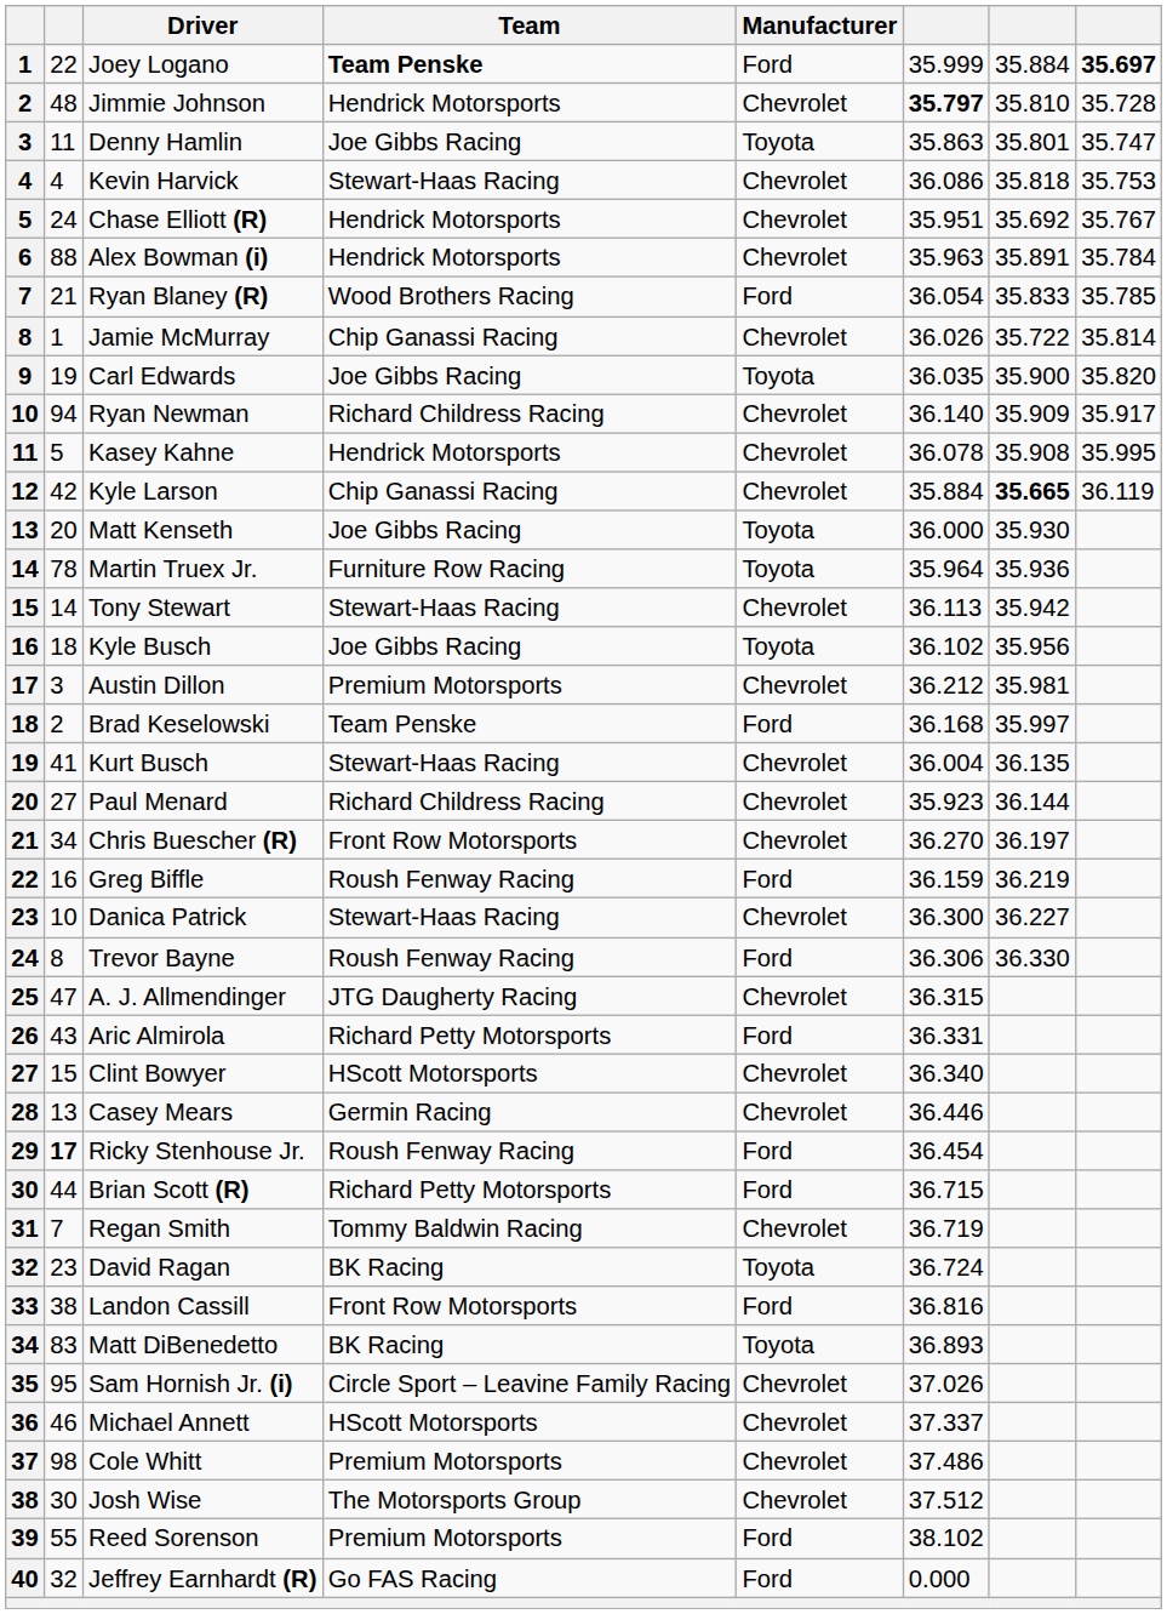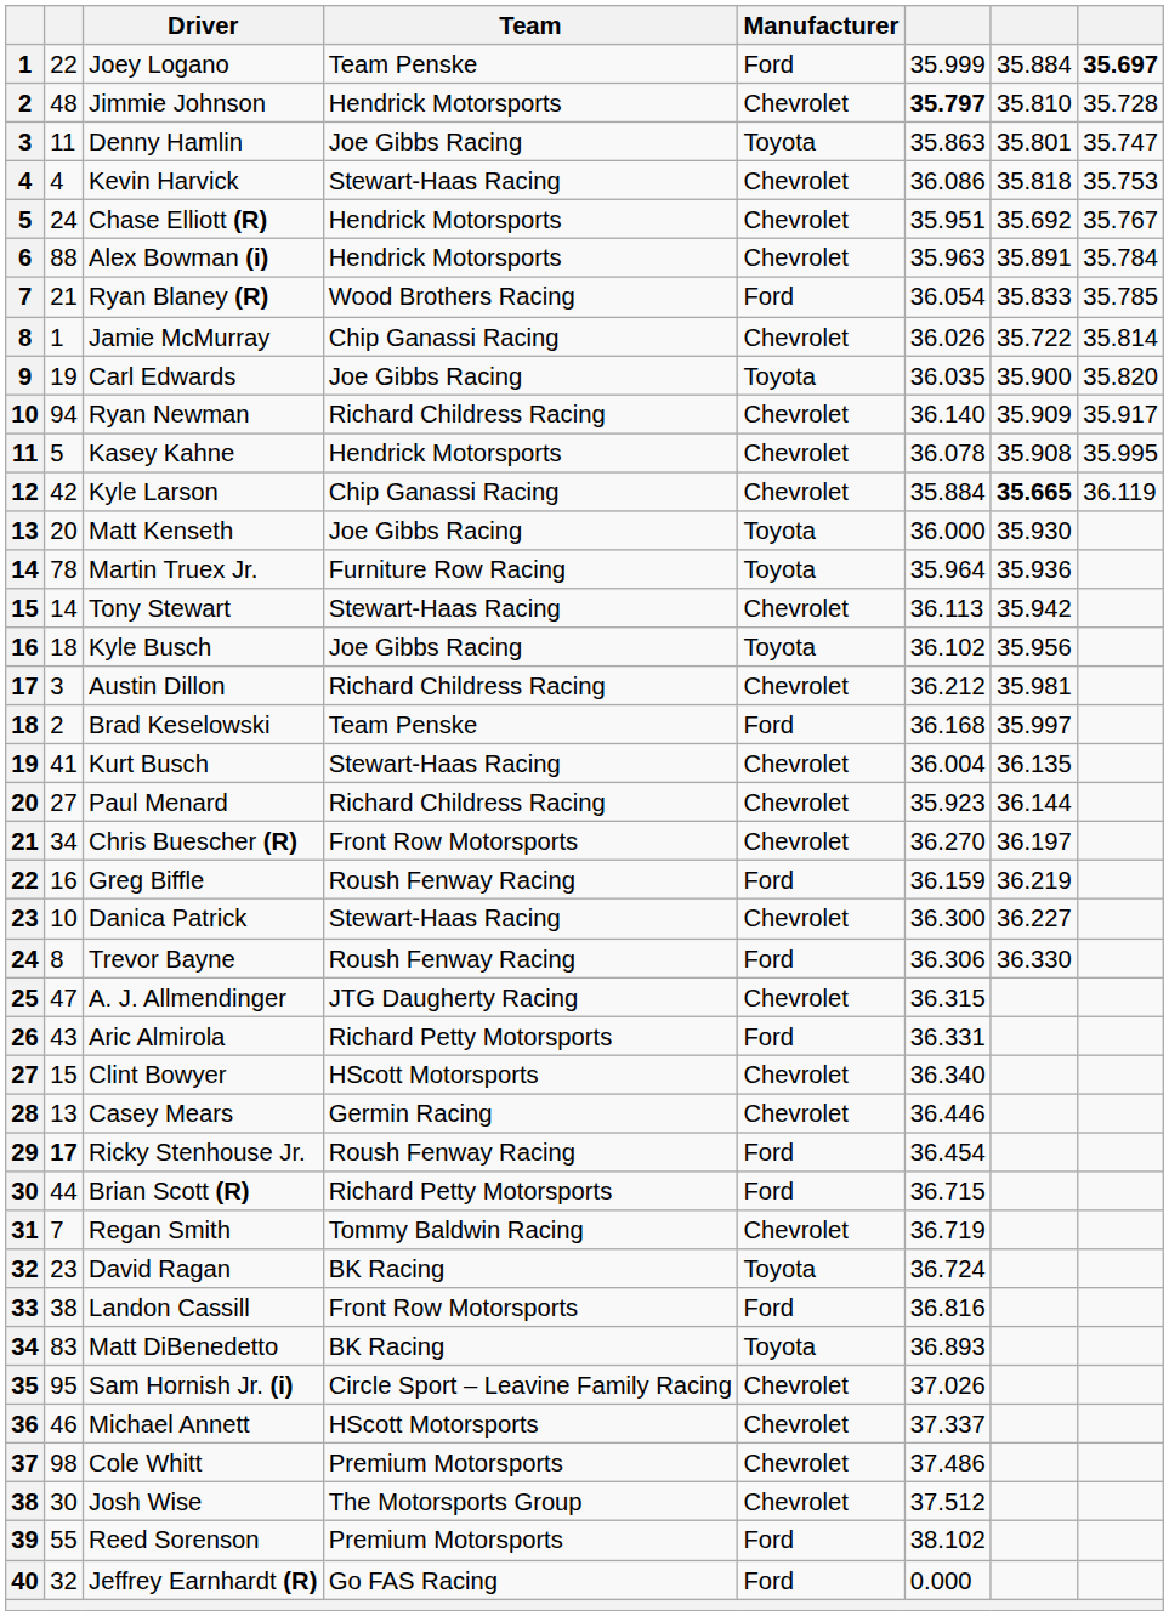 <table class="wikitable" style="font-size:95%">
 <tr>
 <th scope="col"></th>
 <th scope="col"></th>
 <th scope="col">Driver</th>
 <th scope="col">Team</th>
 <th scope="col">Manufacturer</th>
 <th scope="col"></th>
 <th scope="col"></th>
 <th scope="col"></th>
 </tr>
 <tr>
 <th scope="row">1</th>
 <td>22</td>
 <td>Joey Logano</td>
-<td><strong>Team Penske</strong></td>
+<td>Team Penske</td>
 <td>Ford</td>
 <td>35.999</td>
 <td>35.884</td>
 <td><strong>35.697</strong></td>
 </tr>
 <tr>
 <th scope="row">2</th>
 <td>48</td>
 <td>Jimmie Johnson</td>
 <td>Hendrick Motorsports</td>
 <td>Chevrolet</td>
 <td><strong>35.797</strong></td>
 <td>35.810</td>
 <td>35.728</td>
 </tr>
 <tr>
 <th scope="row">3</th>
 <td>11</td>
 <td>Denny Hamlin</td>
 <td>Joe Gibbs Racing</td>
 <td>Toyota</td>
 <td>35.863</td>
 <td>35.801</td>
 <td>35.747</td>
 </tr>
 <tr>
 <th scope="row">4</th>
 <td>4</td>
 <td>Kevin Harvick</td>
 <td>Stewart-Haas Racing</td>
 <td>Chevrolet</td>
 <td>36.086</td>
 <td>35.818</td>
 <td>35.753</td>
 </tr>
 <tr>
 <th scope="row">5</th>
 <td>24</td>
 <td>Chase Elliott <strong>(R)</strong></td>
 <td>Hendrick Motorsports</td>
 <td>Chevrolet</td>
 <td>35.951</td>
 <td>35.692</td>
 <td>35.767</td>
 </tr>
 <tr>
 <th scope="row">6</th>
 <td>88</td>
 <td>Alex Bowman <strong>(i)</strong></td>
 <td>Hendrick Motorsports</td>
 <td>Chevrolet</td>
 <td>35.963</td>
 <td>35.891</td>
 <td>35.784</td>
 </tr>
 <tr>
 <th scope="row">7</th>
 <td>21</td>
 <td>Ryan Blaney <strong>(R)</strong></td>
 <td>Wood Brothers Racing</td>
 <td>Ford</td>
 <td>36.054</td>
 <td>35.833</td>
 <td>35.785</td>
 </tr>
 <tr>
 <th scope="row">8</th>
 <td>1</td>
 <td>Jamie McMurray</td>
 <td>Chip Ganassi Racing</td>
 <td>Chevrolet</td>
 <td>36.026</td>
 <td>35.722</td>
 <td>35.814</td>
 </tr>
 <tr>
 <th scope="row">9</th>
 <td>19</td>
 <td>Carl Edwards</td>
 <td>Joe Gibbs Racing</td>
 <td>Toyota</td>
 <td>36.035</td>
 <td>35.900</td>
 <td>35.820</td>
 </tr>
 <tr>
 <th scope="row">10</th>
 <td>94</td>
 <td>Ryan Newman</td>
 <td>Richard Childress Racing</td>
 <td>Chevrolet</td>
 <td>36.140</td>
 <td>35.909</td>
 <td>35.917</td>
 </tr>
 <tr>
 <th scope="row">11</th>
 <td>5</td>
 <td>Kasey Kahne</td>
 <td>Hendrick Motorsports</td>
 <td>Chevrolet</td>
 <td>36.078</td>
 <td>35.908</td>
 <td>35.995</td>
 </tr>
 <tr>
 <th scope="row">12</th>
 <td>42</td>
 <td>Kyle Larson</td>
 <td>Chip Ganassi Racing</td>
 <td>Chevrolet</td>
 <td>35.884</td>
 <td><strong>35.665</strong></td>
 <td>36.119</td>
 </tr>
 <tr>
 <th scope="row">13</th>
 <td>20</td>
 <td>Matt Kenseth</td>
 <td>Joe Gibbs Racing</td>
 <td>Toyota</td>
 <td>36.000</td>
 <td>35.930</td>
 <td></td>
 </tr>
 <tr>
 <th scope="row">14</th>
 <td>78</td>
 <td>Martin Truex Jr.</td>
 <td>Furniture Row Racing</td>
 <td>Toyota</td>
 <td>35.964</td>
 <td>35.936</td>
 <td></td>
 </tr>
 <tr>
 <th scope="row">15</th>
 <td>14</td>
 <td>Tony Stewart</td>
 <td>Stewart-Haas Racing</td>
 <td>Chevrolet</td>
 <td>36.113</td>
 <td>35.942</td>
 <td></td>
 </tr>
 <tr>
 <th scope="row">16</th>
 <td>18</td>
 <td>Kyle Busch</td>
 <td>Joe Gibbs Racing</td>
 <td>Toyota</td>
 <td>36.102</td>
 <td>35.956</td>
 <td></td>
 </tr>
 <tr>
 <th scope="row">17</th>
 <td>3</td>
 <td>Austin Dillon</td>
-<td>Premium Motorsports</td>
+<td>Richard Childress Racing</td>
 <td>Chevrolet</td>
 <td>36.212</td>
 <td>35.981</td>
 <td></td>
 </tr>
 <tr>
 <th scope="row">18</th>
 <td>2</td>
 <td>Brad Keselowski</td>
 <td>Team Penske</td>
 <td>Ford</td>
 <td>36.168</td>
 <td>35.997</td>
 <td></td>
 </tr>
 <tr>
 <th scope="row">19</th>
 <td>41</td>
 <td>Kurt Busch</td>
 <td>Stewart-Haas Racing</td>
 <td>Chevrolet</td>
 <td>36.004</td>
 <td>36.135</td>
 <td></td>
 </tr>
 <tr>
 <th scope="row">20</th>
 <td>27</td>
 <td>Paul Menard</td>
 <td>Richard Childress Racing</td>
 <td>Chevrolet</td>
 <td>35.923</td>
 <td>36.144</td>
 <td></td>
 </tr>
 <tr>
 <th scope="row">21</th>
 <td>34</td>
 <td>Chris Buescher <strong>(R)</strong></td>
 <td>Front Row Motorsports</td>
 <td>Chevrolet</td>
 <td>36.270</td>
 <td>36.197</td>
 <td></td>
 </tr>
 <tr>
 <th scope="row">22</th>
 <td>16</td>
 <td>Greg Biffle</td>
 <td>Roush Fenway Racing</td>
 <td>Ford</td>
 <td>36.159</td>
 <td>36.219</td>
 <td></td>
 </tr>
 <tr>
 <th scope="row">23</th>
 <td>10</td>
 <td>Danica Patrick</td>
 <td>Stewart-Haas Racing</td>
 <td>Chevrolet</td>
 <td>36.300</td>
 <td>36.227</td>
 <td></td>
 </tr>
 <tr>
 <th scope="row">24</th>
 <td>8</td>
 <td>Trevor Bayne</td>
 <td>Roush Fenway Racing</td>
 <td>Ford</td>
 <td>36.306</td>
 <td>36.330</td>
 <td></td>
 </tr>
 <tr>
 <th scope="row">25</th>
 <td>47</td>
 <td>A. J. Allmendinger</td>
 <td>JTG Daugherty Racing</td>
 <td>Chevrolet</td>
 <td>36.315</td>
 <td></td>
 <td></td>
 </tr>
 <tr>
 <th scope="row">26</th>
 <td>43</td>
 <td>Aric Almirola</td>
 <td>Richard Petty Motorsports</td>
 <td>Ford</td>
 <td>36.331</td>
 <td></td>
 <td></td>
 </tr>
 <tr>
 <th scope="row">27</th>
 <td>15</td>
 <td>Clint Bowyer</td>
 <td>HScott Motorsports</td>
 <td>Chevrolet</td>
 <td>36.340</td>
 <td></td>
 <td></td>
 </tr>
 <tr>
 <th scope="row">28</th>
 <td>13</td>
 <td>Casey Mears</td>
 <td>Germin Racing</td>
 <td>Chevrolet</td>
 <td>36.446</td>
 <td></td>
 <td></td>
 </tr>
 <tr>
 <th scope="row">29</th>
 <td><strong>17</strong></td>
 <td>Ricky Stenhouse Jr.</td>
 <td>Roush Fenway Racing</td>
 <td>Ford</td>
 <td>36.454</td>
 <td></td>
 <td></td>
 </tr>
 <tr>
 <th scope="row">30</th>
 <td>44</td>
 <td>Brian Scott <strong>(R)</strong></td>
 <td>Richard Petty Motorsports</td>
 <td>Ford</td>
 <td>36.715</td>
 <td></td>
 <td></td>
 </tr>
 <tr>
 <th scope="row">31</th>
 <td>7</td>
 <td>Regan Smith</td>
 <td>Tommy Baldwin Racing</td>
 <td>Chevrolet</td>
 <td>36.719</td>
 <td></td>
 <td></td>
 </tr>
 <tr>
 <th scope="row">32</th>
 <td>23</td>
 <td>David Ragan</td>
 <td>BK Racing</td>
 <td>Toyota</td>
 <td>36.724</td>
 <td></td>
 <td></td>
 </tr>
 <tr>
 <th scope="row">33</th>
 <td>38</td>
 <td>Landon Cassill</td>
 <td>Front Row Motorsports</td>
 <td>Ford</td>
 <td>36.816</td>
 <td></td>
 <td></td>
 </tr>
 <tr>
 <th scope="row">34</th>
 <td>83</td>
 <td>Matt DiBenedetto</td>
 <td>BK Racing</td>
 <td>Toyota</td>
 <td>36.893</td>
 <td></td>
 <td></td>
 </tr>
 <tr>
 <th scope="row">35</th>
 <td>95</td>
 <td>Sam Hornish Jr. <strong>(i)</strong></td>
 <td>Circle Sport – Leavine Family Racing</td>
 <td>Chevrolet</td>
 <td>37.026</td>
 <td></td>
 <td></td>
 </tr>
 <tr>
 <th scope="row">36</th>
 <td>46</td>
 <td>Michael Annett</td>
 <td>HScott Motorsports</td>
 <td>Chevrolet</td>
 <td>37.337</td>
 <td></td>
 <td></td>
 </tr>
 <tr>
 <th scope="row">37</th>
 <td>98</td>
 <td>Cole Whitt</td>
 <td>Premium Motorsports</td>
 <td>Chevrolet</td>
 <td>37.486</td>
 <td></td>
 <td></td>
 </tr>
 <tr>
 <th scope="row">38</th>
 <td>30</td>
 <td>Josh Wise</td>
 <td>The Motorsports Group</td>
 <td>Chevrolet</td>
 <td>37.512</td>
 <td></td>
 <td></td>
 </tr>
 <tr>
 <th scope="row">39</th>
 <td>55</td>
 <td>Reed Sorenson</td>
 <td>Premium Motorsports</td>
 <td>Ford</td>
 <td>38.102</td>
 <td></td>
 <td></td>
 </tr>
 <tr>
 <th scope="row">40</th>
 <td>32</td>
 <td>Jeffrey Earnhardt <strong>(R)</strong></td>
 <td>Go FAS Racing</td>
 <td>Ford</td>
 <td>0.000</td>
 <td></td>
 <td></td>
 </tr>
 <tr class="sortbottom">
 <th colspan="8"></th>
 </tr>
 </table>
